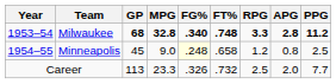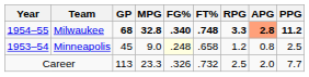 <table class="wikitable sortable" style="font-size:95%; text-align:right;">
 <tr>
 <th>Year</th>
 <th>Team</th>
 <th>GP</th>
 <th>MPG</th>
 <th>FG%</th>
 <th>FT%</th>
 <th>RPG</th>
 <th>APG</th>
 <th>PPG</th>
 </tr>
 <tr>
-<td style="text-align:left;"><a href='#'>1953–54</a></td>
+<td style="text-align:left;"><a href='#'>1954–55</a></td>
 <td style="text-align:left;"><a href='#'>Milwaukee</a></td>
 <td><strong>68</strong></td>
 <td><strong>32.8</strong></td>
 <td><strong>.340</strong></td>
 <td><strong>.748</strong></td>
 <td><strong>3.3</strong></td>
-<td><strong>2.8</strong></td>
+<td style="background: lightsalmon;"><strong>2.8</strong></td>
 <td><strong>11.2</strong></td>
 </tr>
 <tr>
-<td style="text-align:left;"><a href='#'>1954–55</a></td>
+<td style="text-align:left;"><a href='#'>1953–54</a></td>
 <td style="text-align:left;"><a href='#'>Minneapolis</a></td>
 <td>45</td>
 <td>9.0</td>
 <td style="background: lightyellow;">.248</td>
 <td>.658</td>
 <td>1.2</td>
 <td>0.8</td>
 <td>2.5</td>
 </tr>
 <tr class="sortbottom">
 <td colspan="2" style="text-align:center;">Career</td>
 <td>113</td>
 <td>23.3</td>
 <td>.326</td>
 <td>.732</td>
 <td>2.5</td>
 <td>2.0</td>
 <td>7.7</td>
 </tr>
 </table>
